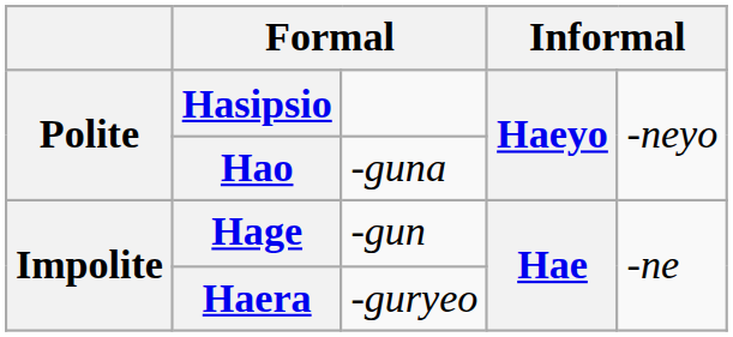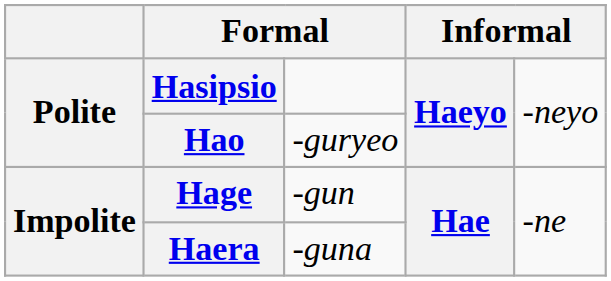 <table class="wikitable">
 <tr>
 <th></th>
 <th colspan="2">Formal</th>
 <th colspan="2">Informal</th>
 </tr>
 <tr>
 <th rowspan="2">Polite</th>
 <th><a href='#'>Hasipsio</a></th>
 <td></td>
 <th rowspan="2"><a href='#'>Haeyo</a></th>
 <td rowspan="2"> <em>-neyo</em></td>
 </tr>
 <tr>
 <th><a href='#'>Hao</a></th>
-<td> <em>-guna</em></td>
+<td> <em>-guryeo</em></td>
 </tr>
 <tr>
 <th rowspan="2">Impolite</th>
 <th><a href='#'>Hage</a></th>
 <td> <em>-gun</em></td>
 <th rowspan="2"><a href='#'>Hae</a></th>
 <td rowspan="2"> <em>-ne</em></td>
 </tr>
 <tr>
 <th><a href='#'>Haera</a></th>
-<td> <em>-guryeo</em></td>
+<td> <em>-guna</em></td>
 </tr>
 </table>
